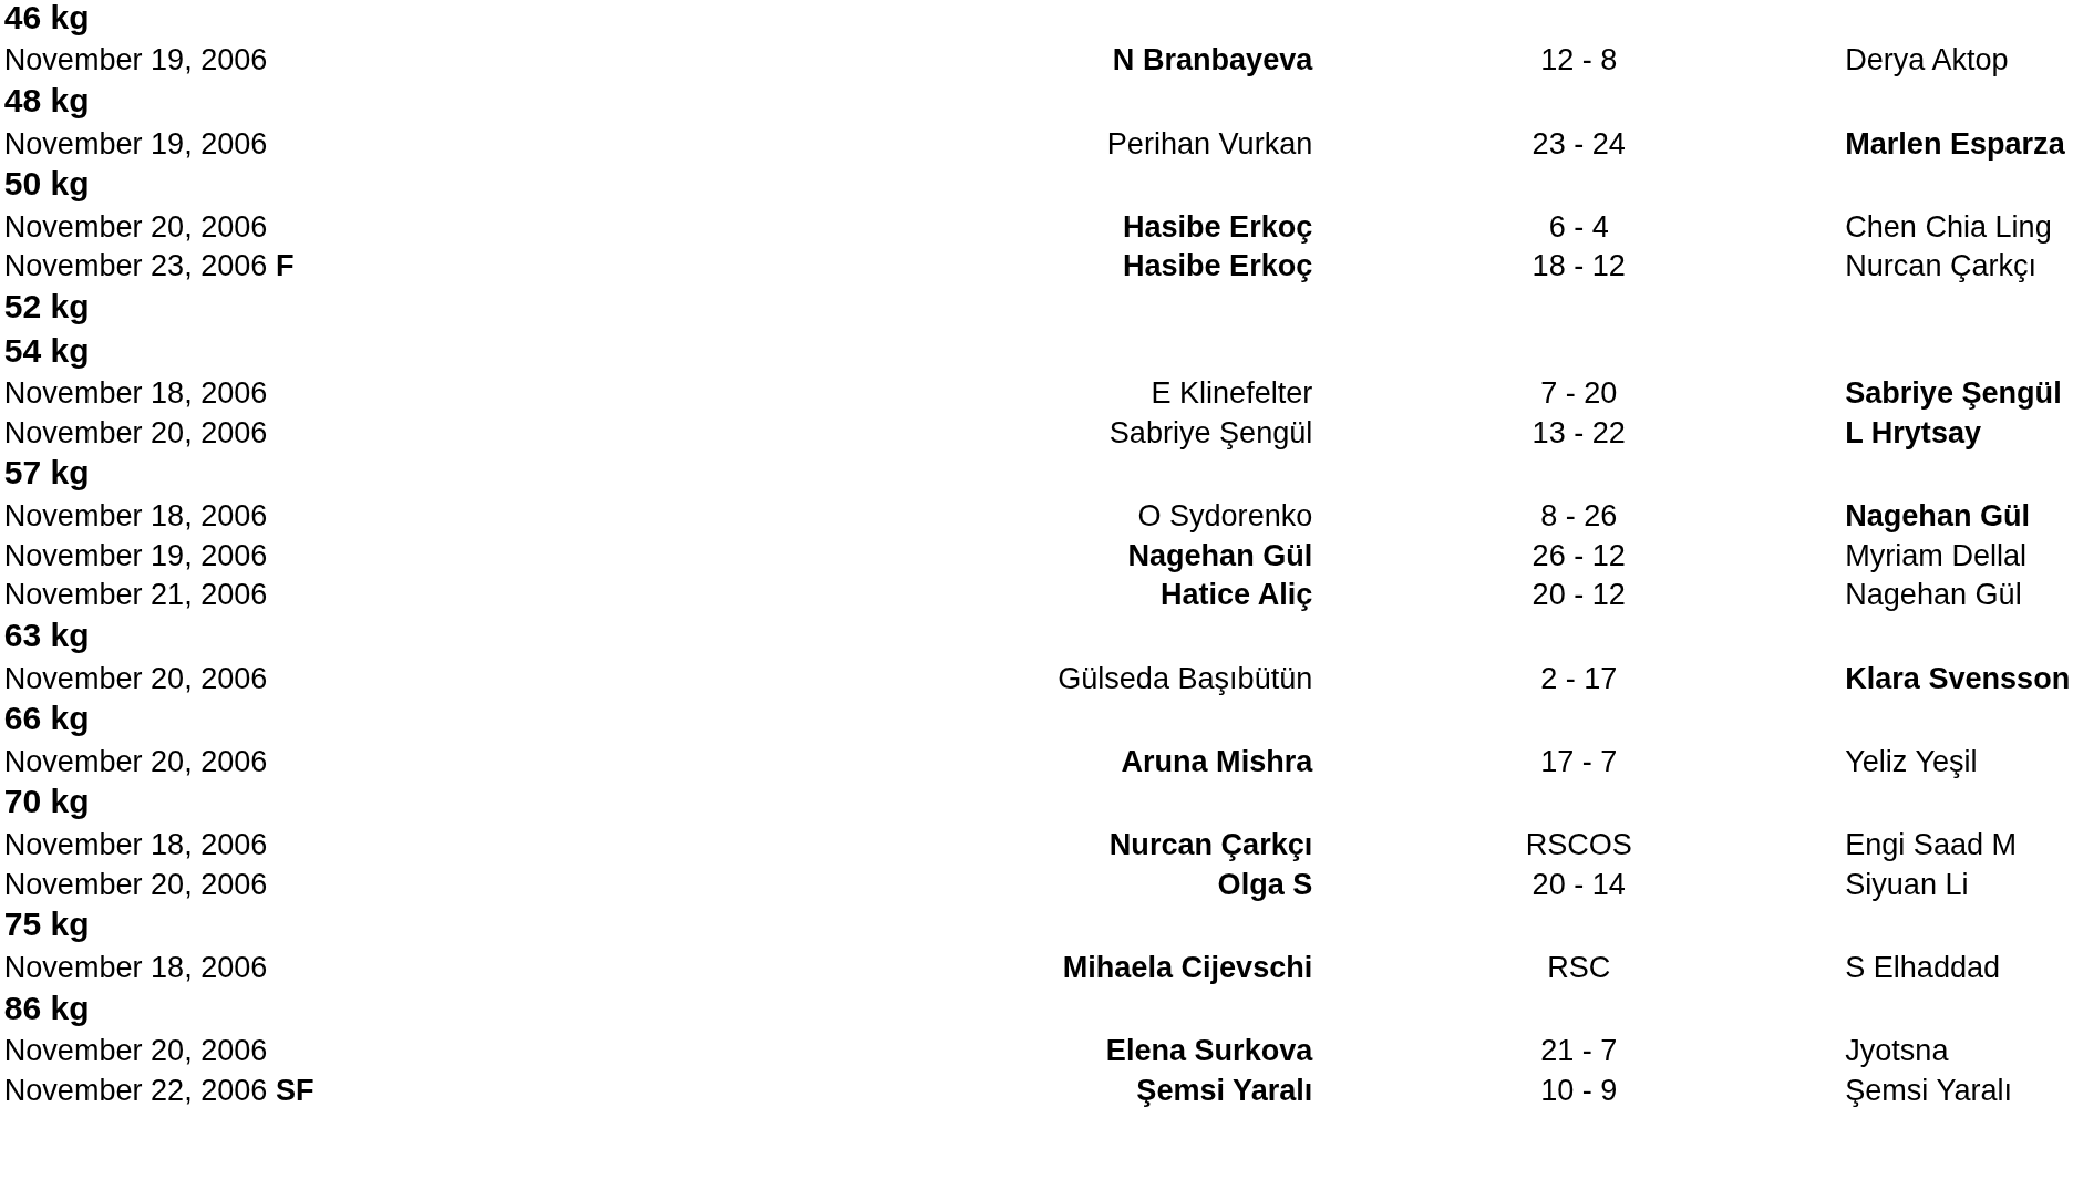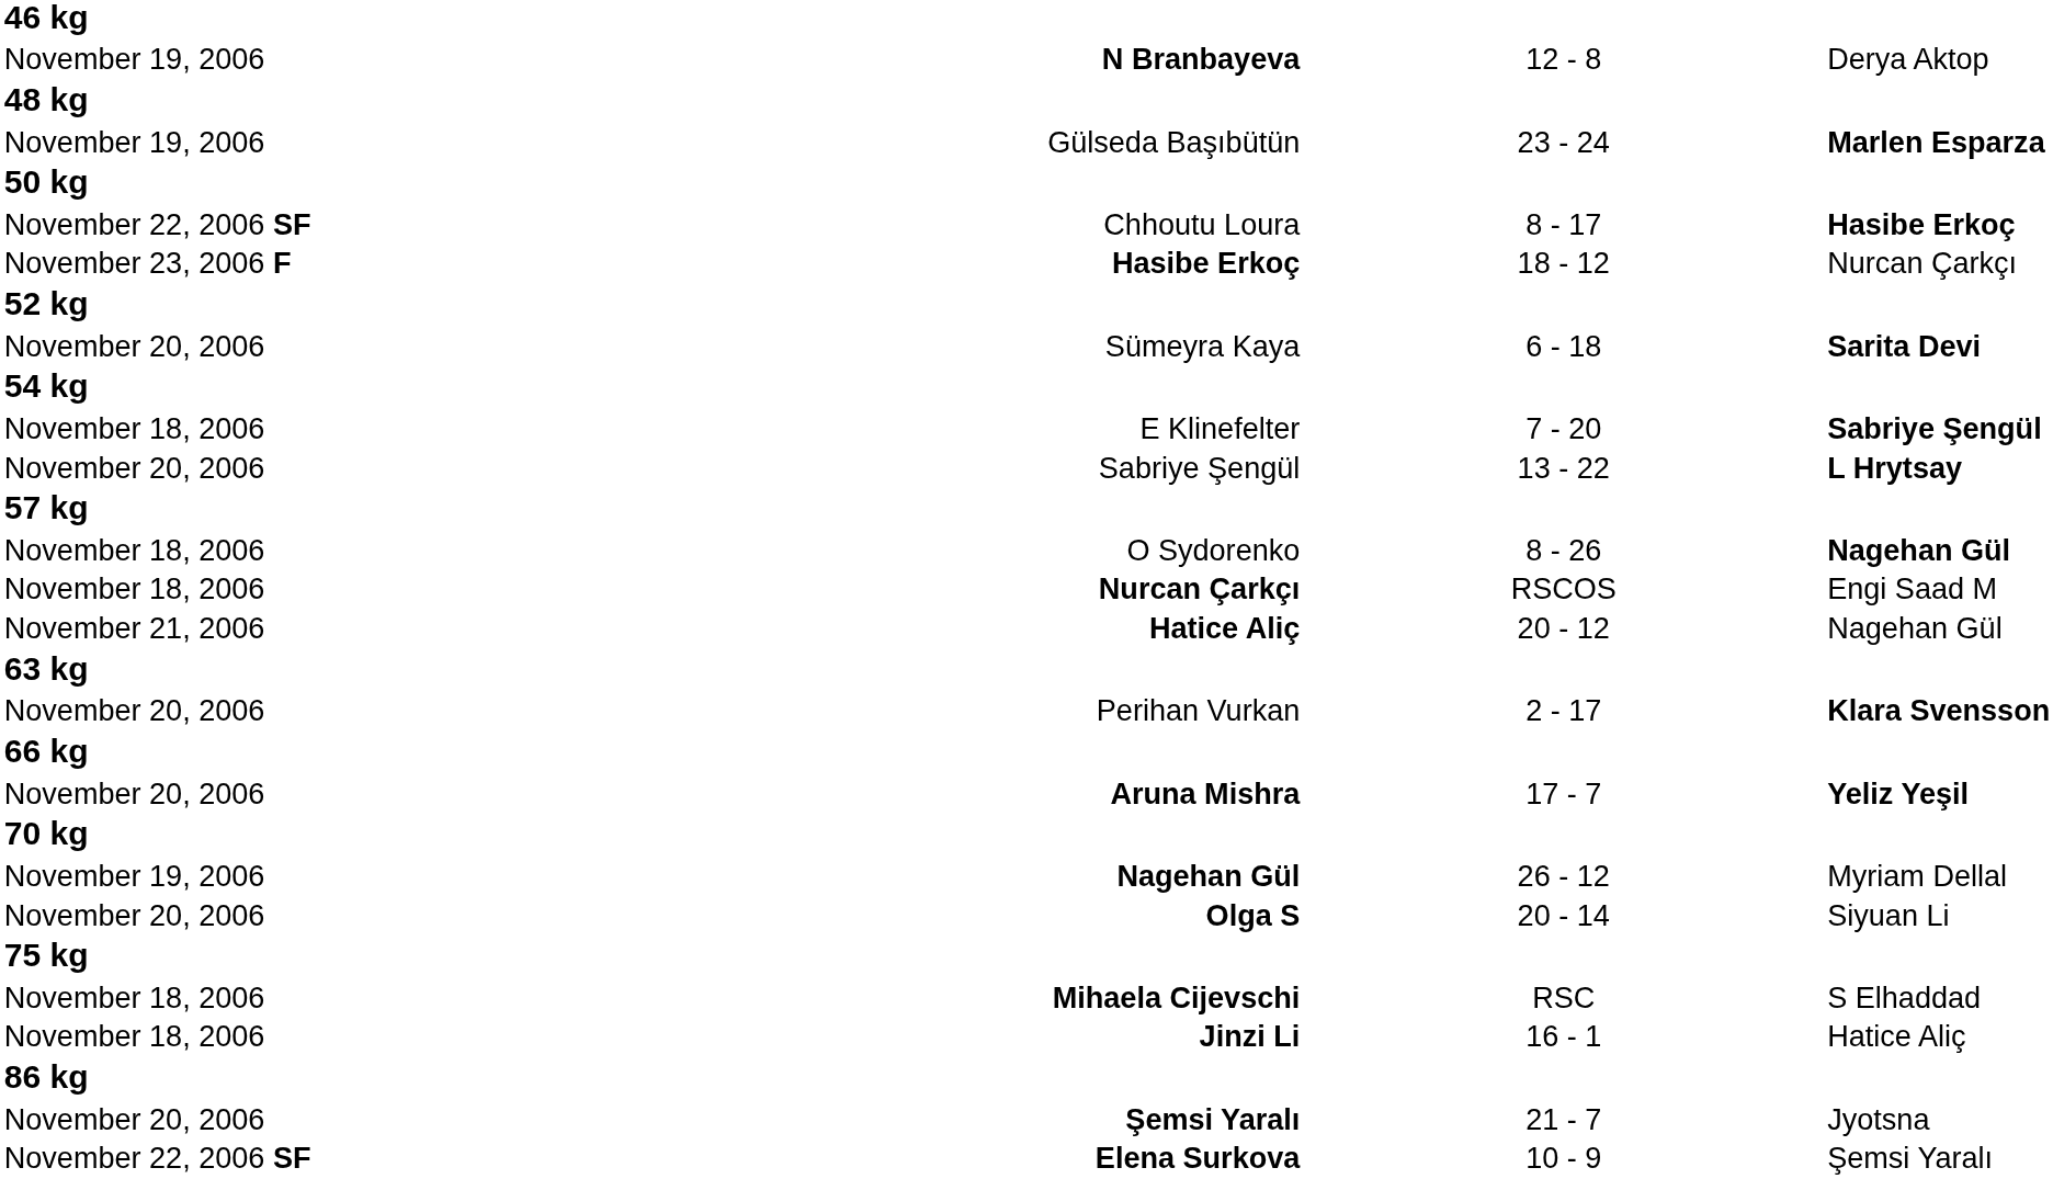 <table width=100% cellspacing=1>
 <tr>
 <th width=20%></th>
 <th width=30%></th>
 <th width=20%></th>
 <th width=30%></th>
 </tr>
 <tr>
 <td><strong>46 kg</strong></td>
 </tr>
 <tr style=font-size:90%>
 <td>November 19, 2006</td>
 <td align=right><strong>N Branbayeva</strong> </td>
 <td align=center>12 - 8</td>
 <td> Derya Aktop</td>
 </tr>
 <tr>
 <td><strong>48 kg</strong></td>
 </tr>
 <tr style=font-size:90%>
 <td>November 19, 2006</td>
-<td align=right>Perihan Vurkan </td>
+<td align=right>Gülseda Başıbütün </td>
 <td align=center>23 - 24</td>
 <td> <strong>Marlen Esparza</strong></td>
 </tr>
 <tr>
 <td><strong>50 kg</strong></td>
 </tr>
 <tr style=font-size:90%>
-<td>November 20, 2006</td>
-<td align=right><strong>Hasibe Erkoç</strong> </td>
-<td align=center>6 - 4</td>
-<td> Chen Chia Ling</td>
+<td>November 22, 2006 <strong>SF</strong></td>
+<td align=right>Chhoutu Loura </td>
+<td align=center>8 - 17</td>
+<td> <strong>Hasibe Erkoç</strong></td>
 </tr>
 <tr style=font-size:90%>
 <td>November 23, 2006 <strong>F</strong></td>
 <td align=right><strong>Hasibe Erkoç</strong> </td>
 <td align=center>18 - 12</td>
 <td> Nurcan Çarkçı</td>
 </tr>
 <tr>
 <td><strong>52 kg</strong></td>
+</tr>
+<tr style=font-size:90%>
+<td>November 20, 2006</td>
+<td align=right>Sümeyra Kaya </td>
+<td align=center>6 - 18</td>
+<td> <strong>Sarita Devi </strong></td>
 </tr>
 <tr>
 <td><strong>54 kg</strong></td>
 </tr>
 <tr style=font-size:90%>
 <td>November 18, 2006</td>
 <td align=right>E Klinefelter </td>
 <td align=center>7 - 20</td>
 <td> <strong>Sabriye Şengül</strong></td>
 </tr>
 <tr style=font-size:90%>
 <td>November 20, 2006</td>
 <td align=right>Sabriye Şengül </td>
 <td align=center>13 - 22</td>
 <td> <strong>L Hrytsay</strong></td>
 </tr>
 <tr>
 <td><strong>57 kg</strong></td>
 </tr>
 <tr style=font-size:90%>
 <td>November 18, 2006</td>
 <td align=right>O Sydorenko </td>
 <td align=center>8 - 26</td>
 <td> <strong>Nagehan Gül</strong></td>
 </tr>
 <tr style=font-size:90%>
-<td>November 19, 2006</td>
-<td align=right><strong>Nagehan Gül</strong> </td>
-<td align=center>26 - 12</td>
-<td> Myriam Dellal</td>
+<td>November 18, 2006</td>
+<td align=right><strong>Nurcan Çarkçı</strong> </td>
+<td align=center>RSCOS</td>
+<td> Engi Saad M</td>
 </tr>
 <tr style=font-size:90%>
 <td>November 21, 2006</td>
 <td align=right><strong>Hatice Aliç</strong> </td>
 <td align=center>20 - 12</td>
 <td> Nagehan Gül</td>
 </tr>
 <tr>
 <td><strong>63 kg</strong></td>
 </tr>
 <tr style=font-size:90%>
 <td>November 20, 2006</td>
-<td align=right>Gülseda Başıbütün </td>
+<td align=right>Perihan Vurkan </td>
 <td align=center>2 - 17</td>
 <td> <strong>Klara Svensson</strong></td>
 </tr>
 <tr>
 <td><strong>66 kg</strong></td>
 </tr>
 <tr style=font-size:90%>
 <td>November 20, 2006</td>
 <td align=right><strong>Aruna Mishra</strong> </td>
 <td align=center>17 - 7</td>
-<td> Yeliz Yeşil</td>
+<td><strong> Yeliz Yeşil</strong></td>
 </tr>
 <tr>
 <td><strong>70 kg</strong></td>
 </tr>
 <tr style=font-size:90%>
-<td>November 18, 2006</td>
-<td align=right><strong>Nurcan Çarkçı</strong> </td>
-<td align=center>RSCOS</td>
-<td> Engi Saad M</td>
+<td>November 19, 2006</td>
+<td align=right><strong>Nagehan Gül</strong> </td>
+<td align=center>26 - 12</td>
+<td> Myriam Dellal</td>
 </tr>
 <tr style=font-size:90%>
 <td>November 20, 2006</td>
 <td align=right><strong>Olga S</strong> </td>
 <td align=center>20 - 14</td>
 <td> Siyuan Li</td>
 </tr>
 <tr>
 <td><strong>75 kg</strong></td>
 </tr>
 <tr style=font-size:90%>
 <td>November 18, 2006</td>
 <td align=right><strong>Mihaela Cijevschi</strong> </td>
 <td align=center>RSC</td>
 <td> S Elhaddad</td>
 </tr>
+<tr style=font-size:90%>
+<td>November 18, 2006</td>
+<td align=right><strong>Jinzi Li</strong> </td>
+<td align=center>16 - 1</td>
+<td> Hatice Aliç</td>
+</tr>
 <tr>
 <td><strong>86 kg</strong></td>
 </tr>
 <tr style=font-size:90%>
 <td>November 20, 2006</td>
-<td align=right><strong>Elena Surkova</strong> </td>
+<td align=right><strong>Şemsi Yaralı</strong> </td>
 <td align=center>21 - 7</td>
 <td> Jyotsna</td>
 </tr>
 <tr style=font-size:90%>
 <td>November 22, 2006 <strong>SF</strong></td>
-<td align=right><strong>Şemsi Yaralı</strong> </td>
+<td align=right><strong>Elena Surkova</strong> </td>
 <td align=center>10 - 9</td>
 <td> Şemsi Yaralı</td>
 </tr>
 </table>
